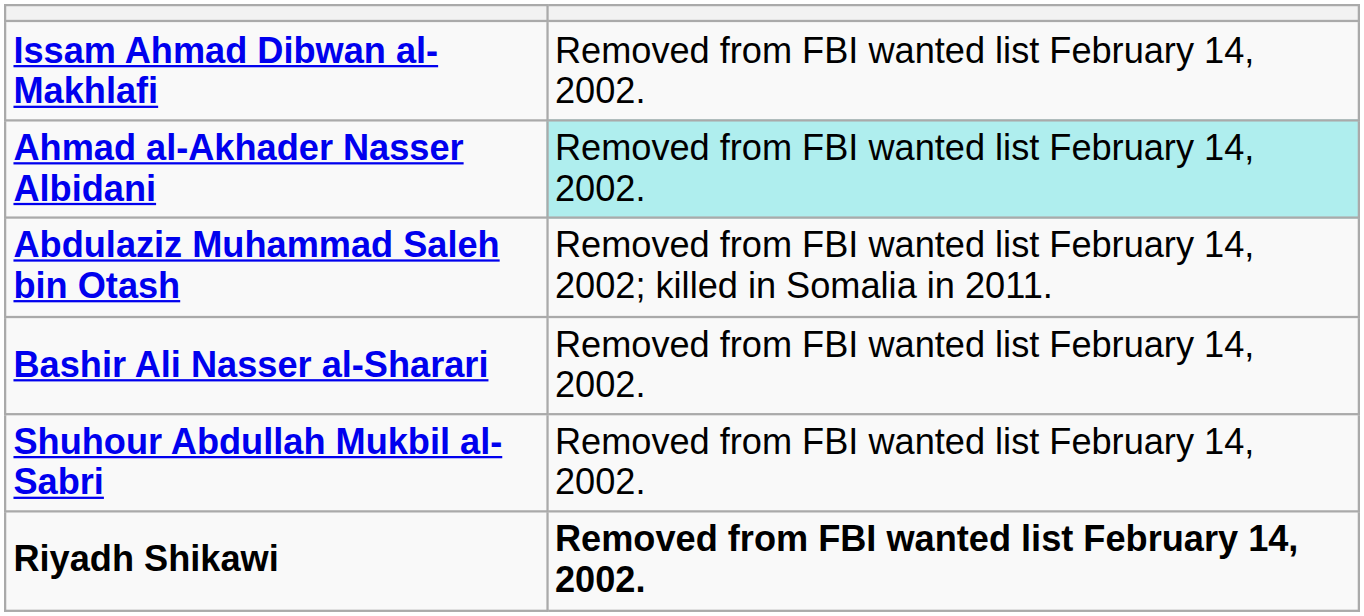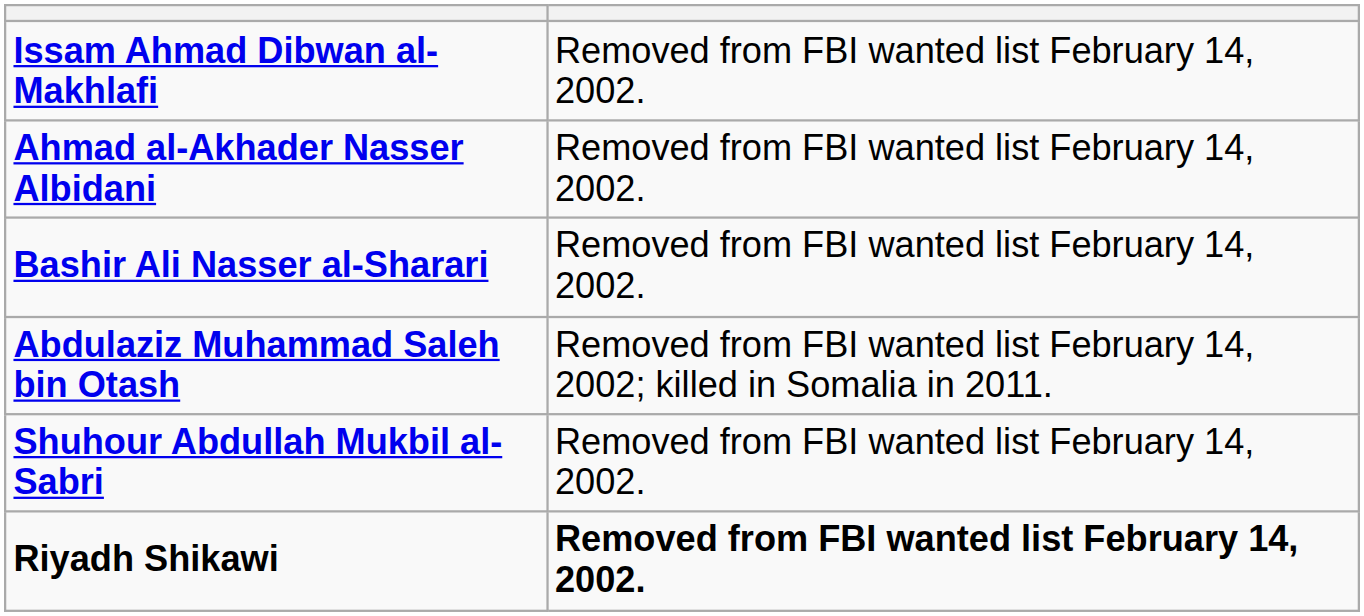 <table class="wikitable" border="1" align="center" width="600px">
 <tr>
 <th width="40%"></th>
 <th width="60%"></th>
 </tr>
 <tr>
 <td><strong><a href='#'>Issam Ahmad Dibwan al-Makhlafi</a></strong></td>
 <td>Removed from FBI wanted list February 14, 2002.</td>
 </tr>
 <tr>
 <td><strong><a href='#'>Ahmad al-Akhader Nasser Albidani</a></strong></td>
-<td style="background: paleturquoise;">Removed from FBI wanted list February 14, 2002.</td>
+<td>Removed from FBI wanted list February 14, 2002.</td>
+</tr>
+<tr>
+<td><strong><a href='#'>Bashir Ali Nasser al-Sharari</a></strong></td>
+<td>Removed from FBI wanted list February 14, 2002.</td>
 </tr>
 <tr>
 <td><strong><a href='#'>Abdulaziz Muhammad Saleh bin Otash</a></strong></td>
 <td>Removed from FBI wanted list February 14, 2002; killed in Somalia in 2011.</td>
-</tr>
-<tr>
-<td><strong><a href='#'>Bashir Ali Nasser al-Sharari</a></strong></td>
-<td>Removed from FBI wanted list February 14, 2002.</td>
 </tr>
 <tr>
 <td><strong><a href='#'>Shuhour Abdullah Mukbil al-Sabri</a></strong></td>
 <td>Removed from FBI wanted list February 14, 2002.</td>
 </tr>
 <tr>
 <td><strong>Riyadh Shikawi</strong></td>
 <td><strong>Removed from FBI wanted list February 14, 2002.</strong></td>
 </tr>
 </table>
